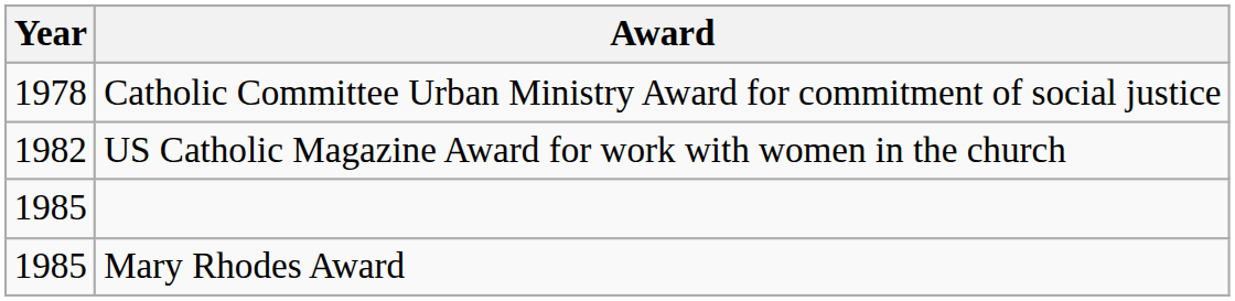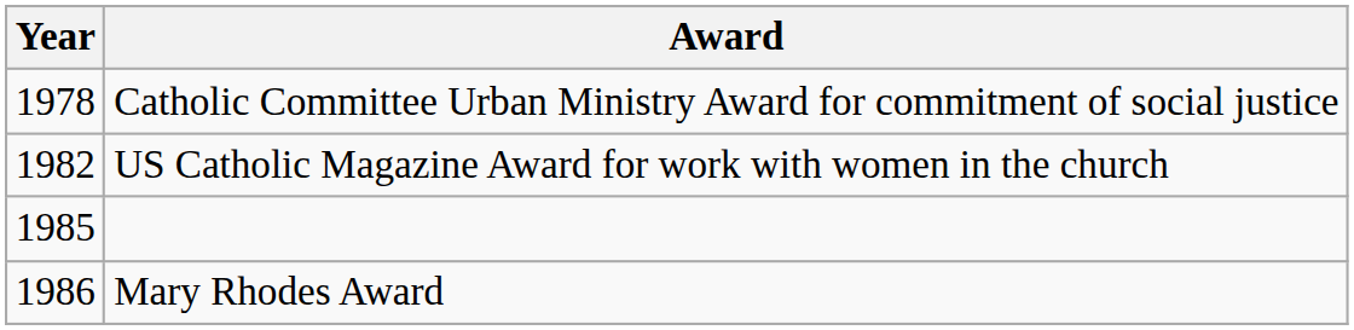 <table class="wikitable">
 <tr>
 <th>Year</th>
 <th>Award</th>
 </tr>
 <tr>
 <td>1978</td>
 <td>Catholic Committee Urban Ministry Award for commitment of social justice</td>
 </tr>
 <tr>
 <td>1982</td>
 <td>US Catholic Magazine Award for work with women in the church</td>
 </tr>
 <tr>
 <td>1985</td>
 <td></td>
 </tr>
 <tr>
-<td>1985</td>
+<td>1986</td>
 <td>Mary Rhodes Award</td>
 </tr>
 </table>
